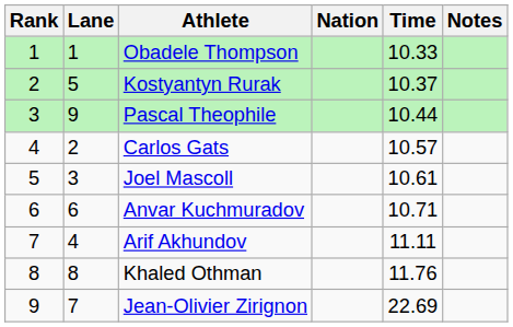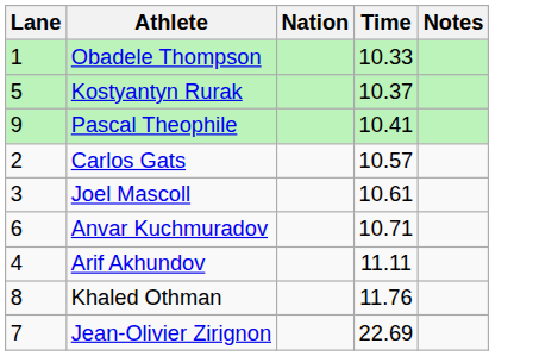 <table class="wikitable sortable">
 <tr>
-<th>Rank</th>
 <th>Lane</th>
 <th>Athlete</th>
 <th>Nation</th>
 <th>Time</th>
 <th>Notes</th>
 </tr>
 <tr style="background:#bbf3bb;">
-<td align="center">1</td>
 <td>1</td>
 <td><a href='#'>Obadele Thompson</a></td>
 <td></td>
 <td align="center">10.33</td>
 <td align=center></td>
 </tr>
 <tr style="background:#bbf3bb;">
-<td align="center">2</td>
 <td>5</td>
 <td><a href='#'>Kostyantyn Rurak</a></td>
 <td></td>
 <td align="center">10.37</td>
 <td align=center></td>
 </tr>
 <tr style="background:#bbf3bb;">
-<td align="center">3</td>
 <td>9</td>
 <td><a href='#'>Pascal Theophile</a></td>
 <td></td>
-<td align="center">10.44</td>
+<td align="center">10.41</td>
 <td align=center></td>
 </tr>
 <tr>
-<td align="center">4</td>
 <td>2</td>
 <td><a href='#'>Carlos Gats</a></td>
 <td></td>
 <td align="center">10.57</td>
 <td></td>
 </tr>
 <tr>
-<td align="center">5</td>
 <td>3</td>
 <td><a href='#'>Joel Mascoll</a></td>
 <td></td>
 <td align="center">10.61</td>
 <td></td>
 </tr>
 <tr>
-<td align="center">6</td>
 <td>6</td>
 <td><a href='#'>Anvar Kuchmuradov</a></td>
 <td></td>
 <td align="center">10.71</td>
 <td></td>
 </tr>
 <tr>
-<td align="center">7</td>
 <td>4</td>
 <td><a href='#'>Arif Akhundov</a></td>
 <td></td>
 <td align="center">11.11</td>
 <td></td>
 </tr>
 <tr>
-<td align="center">8</td>
 <td>8</td>
 <td>Khaled Othman</td>
 <td></td>
 <td align="center">11.76</td>
 <td></td>
 </tr>
 <tr>
-<td align="center">9</td>
 <td>7</td>
 <td><a href='#'>Jean-Olivier Zirignon</a></td>
 <td></td>
 <td align="center">22.69</td>
 <td></td>
 </tr>
 </table>
